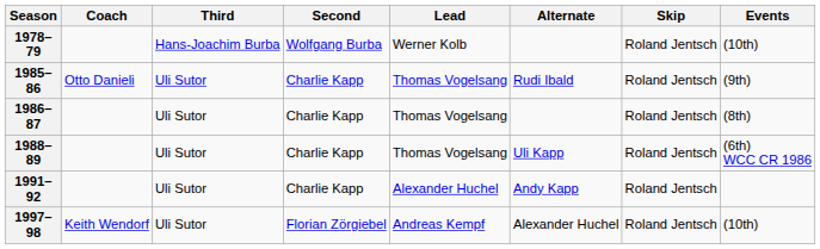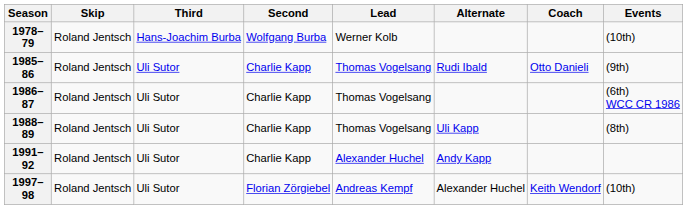 <table class="wikitable">
 <tr>
 <th scope="col" width=60>Season</th>
-<th scope="col">Coach</th>
+<th scope="col">Skip</th>
 <th scope="col">Third</th>
 <th scope="col">Second</th>
 <th scope="col">Lead</th>
 <th scope="col">Alternate</th>
-<th scope="col">Skip</th>
+<th scope="col">Coach</th>
 <th scope="col">Events</th>
 </tr>
 <tr>
 <th scope="row">1978–79</th>
-<td></td>
+<td>Roland Jentsch</td>
 <td><a href='#'>Hans-Joachim Burba</a></td>
 <td><a href='#'>Wolfgang Burba</a></td>
 <td>Werner Kolb</td>
 <td></td>
-<td>Roland Jentsch</td>
+<td></td>
 <td> (10th)</td>
 </tr>
 <tr>
 <th scope="row">1985–86</th>
-<td><a href='#'>Otto Danieli</a></td>
+<td>Roland Jentsch</td>
 <td><a href='#'>Uli Sutor</a></td>
 <td><a href='#'>Charlie Kapp</a></td>
 <td><a href='#'>Thomas Vogelsang</a></td>
 <td><a href='#'>Rudi Ibald</a></td>
-<td>Roland Jentsch</td>
+<td><a href='#'>Otto Danieli</a></td>
 <td> (9th)</td>
 </tr>
 <tr>
 <th scope="row">1986–87</th>
-<td></td>
+<td>Roland Jentsch</td>
 <td>Uli Sutor</td>
 <td>Charlie Kapp</td>
 <td>Thomas Vogelsang</td>
 <td></td>
-<td>Roland Jentsch</td>
-<td> (8th)</td>
+<td></td>
+<td> (6th)<br><a href='#'>WCC CR 1986</a> </td>
 </tr>
 <tr>
 <th scope="row">1988–89</th>
-<td></td>
+<td>Roland Jentsch</td>
 <td>Uli Sutor</td>
 <td>Charlie Kapp</td>
 <td>Thomas Vogelsang</td>
 <td><a href='#'>Uli Kapp</a></td>
-<td>Roland Jentsch</td>
-<td> (6th)<br><a href='#'>WCC CR 1986</a> </td>
+<td></td>
+<td> (8th)</td>
 </tr>
 <tr>
 <th scope="row">1991–92</th>
-<td></td>
+<td>Roland Jentsch</td>
 <td>Uli Sutor</td>
 <td>Charlie Kapp</td>
 <td><a href='#'>Alexander Huchel</a></td>
 <td><a href='#'>Andy Kapp</a></td>
-<td>Roland Jentsch</td>
+<td></td>
 <td> </td>
 </tr>
 <tr>
 <th scope="row">1997–98</th>
-<td><a href='#'>Keith Wendorf</a></td>
+<td>Roland Jentsch</td>
 <td>Uli Sutor</td>
 <td><a href='#'>Florian Zörgiebel</a></td>
 <td><a href='#'>Andreas Kempf</a></td>
 <td>Alexander Huchel</td>
-<td>Roland Jentsch</td>
+<td><a href='#'>Keith Wendorf</a></td>
 <td> (10th)</td>
 </tr>
 </table>
